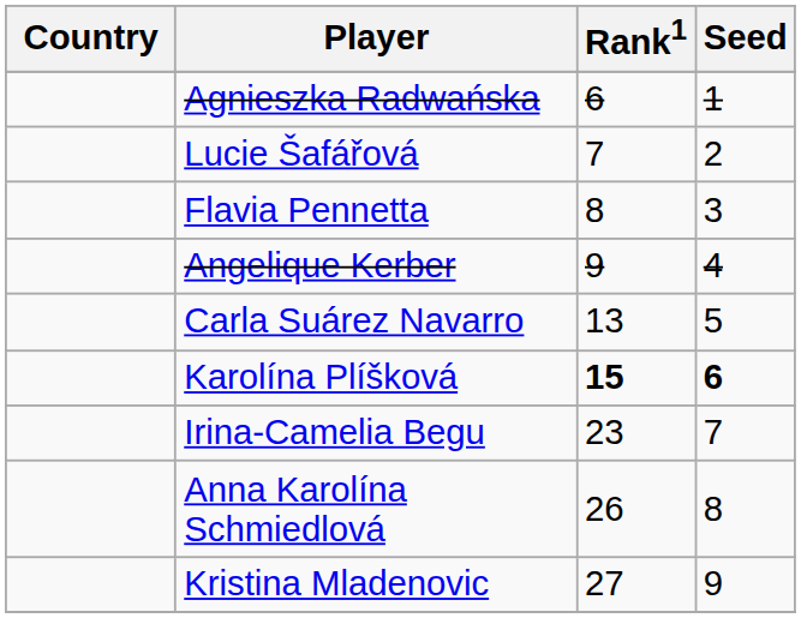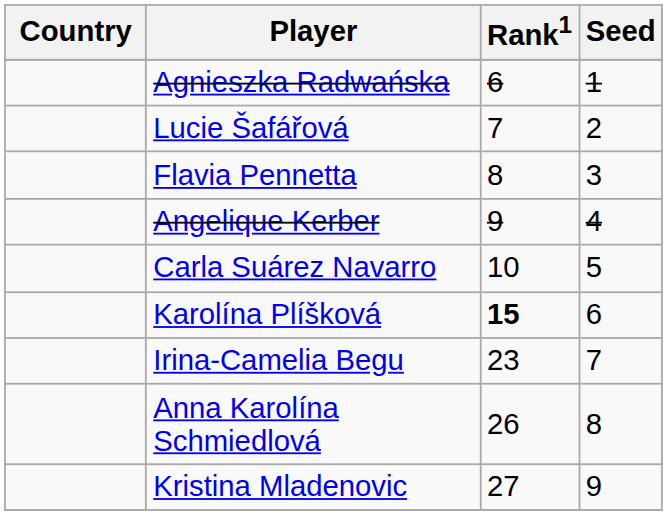 <table class="sortable wikitable">
 <tr>
 <th width="70">Country</th>
 <th width="175">Player</th>
 <th>Rank<sup>1</sup></th>
 <th>Seed</th>
 </tr>
 <tr style="background:#cfc;">
 </tr>
 <tr>
 <td><s></s></td>
 <td><s><a href='#'>Agnieszka Radwańska</a></s></td>
 <td><s>6</s></td>
 <td><s>1</s></td>
 </tr>
 <tr>
 <td></td>
 <td><a href='#'>Lucie Šafářová</a></td>
 <td>7</td>
 <td>2</td>
 </tr>
 <tr>
 <td></td>
 <td><a href='#'>Flavia Pennetta</a></td>
 <td>8</td>
 <td>3</td>
 </tr>
 <tr>
 <td><s></s></td>
 <td><s><a href='#'>Angelique Kerber</a></s></td>
 <td><s>9</s></td>
 <td><s>4</s></td>
 </tr>
 <tr>
 <td></td>
 <td><a href='#'>Carla Suárez Navarro</a></td>
-<td>13</td>
+<td>10</td>
 <td>5</td>
 </tr>
 <tr>
 <td></td>
 <td><a href='#'>Karolína Plíšková</a></td>
 <td><strong>15</strong></td>
-<td><strong>6</strong></td>
+<td>6</td>
 </tr>
 <tr>
 <td></td>
 <td><a href='#'>Irina-Camelia Begu</a></td>
 <td>23</td>
 <td>7</td>
 </tr>
 <tr>
 <td></td>
 <td><a href='#'>Anna Karolína Schmiedlová</a></td>
 <td>26</td>
 <td>8</td>
 </tr>
 <tr>
 <td></td>
 <td><a href='#'>Kristina Mladenovic</a></td>
 <td>27</td>
 <td>9</td>
 </tr>
 <tr>
 </tr>
 </table>
